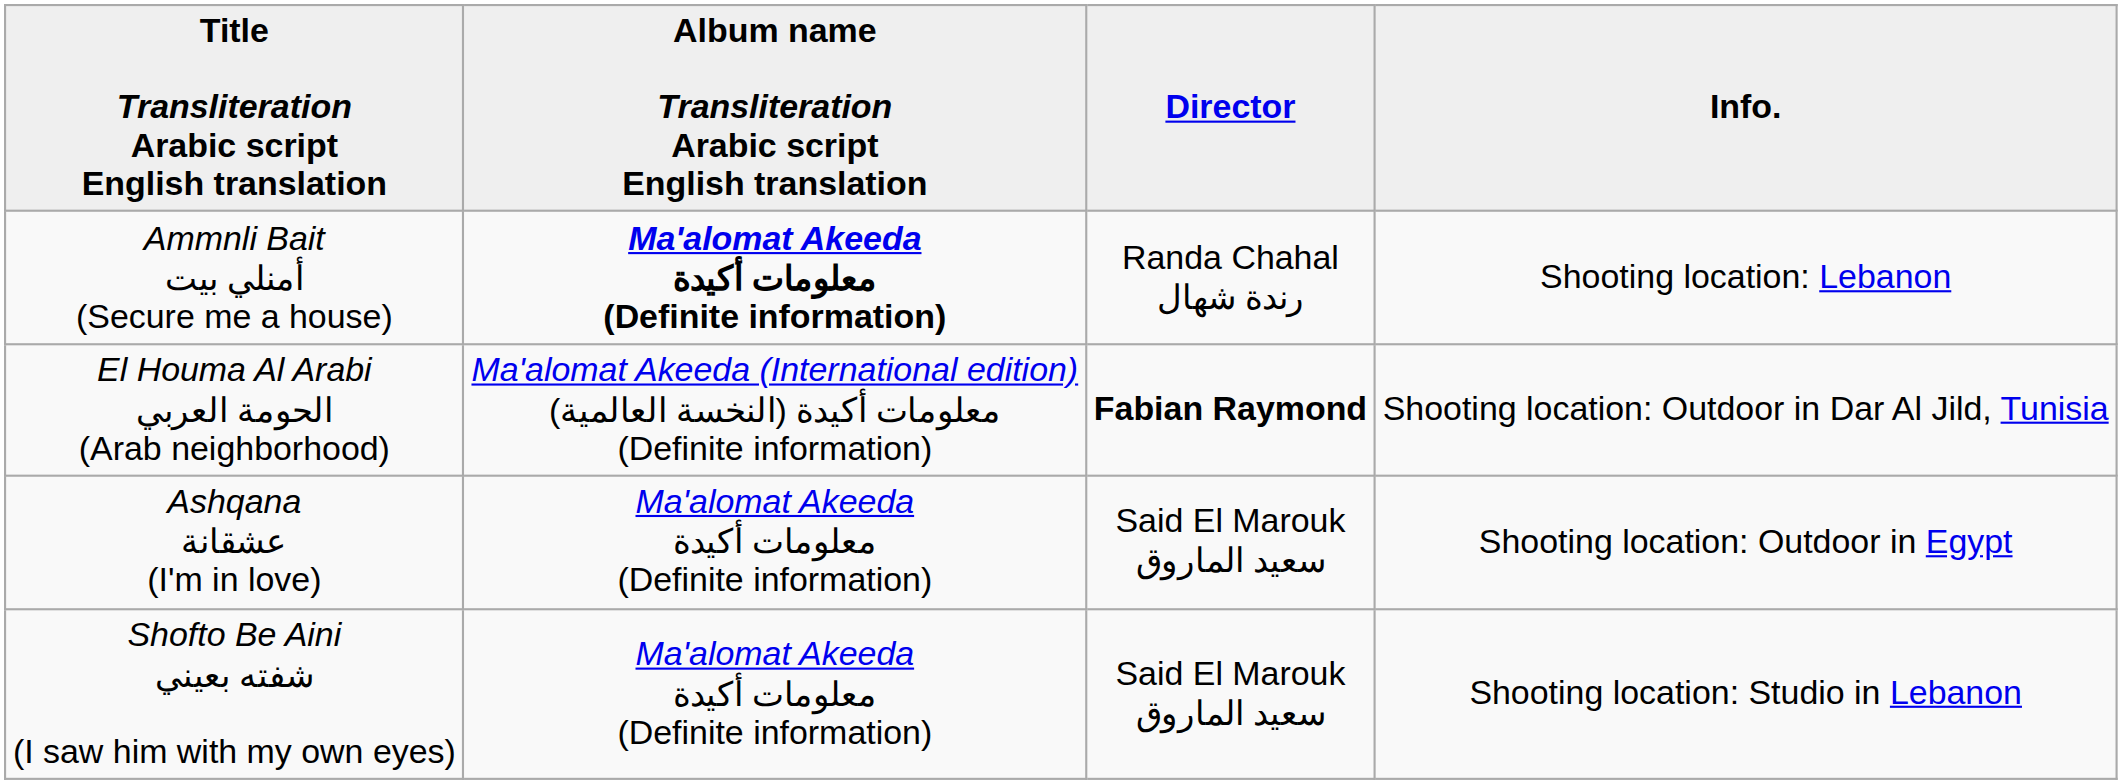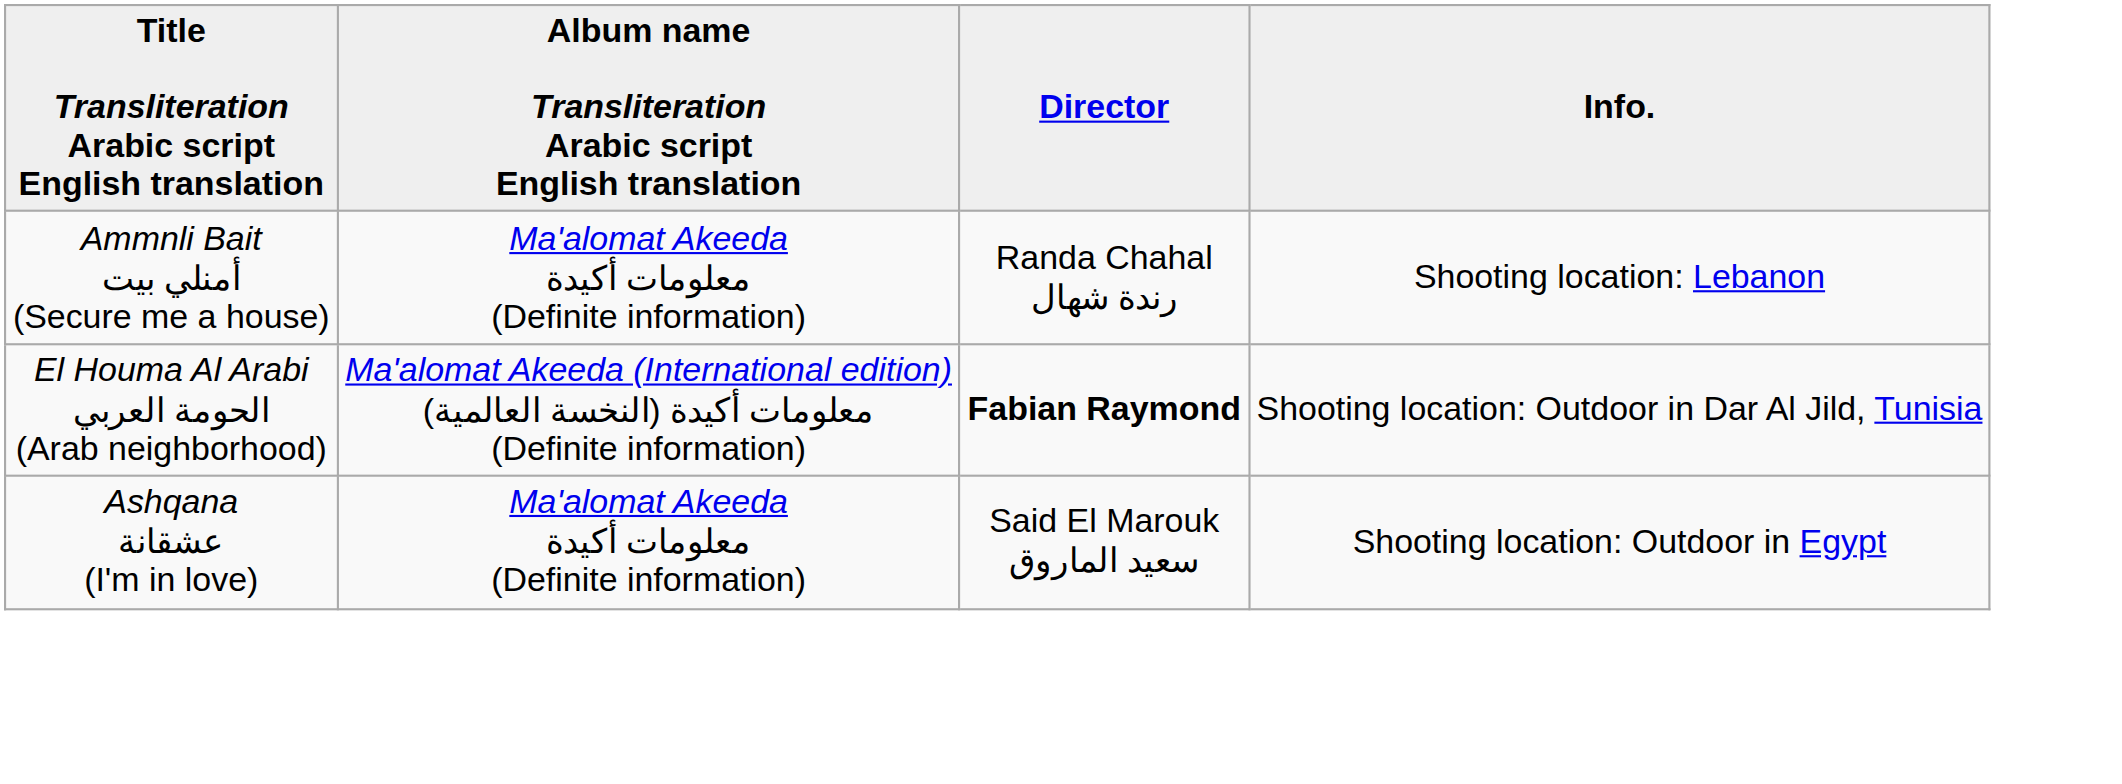 <table class="wikitable" style="text-align:center;">
 <tr>
 <th style="background:#efefef;">Title<br><br><em>Transliteration</em><br>Arabic script<br>English translation</th>
 <th style="background:#efefef;">Album name<br><br><em>Transliteration</em><br>Arabic script<br>English translation</th>
 <th style="background:#efefef;"><a href='#'>Director</a></th>
 <th style="background:#efefef;">Info.</th>
 </tr>
 <tr>
 <td><em>Ammnli Bait</em><br>أمنلي بيت<br>(Secure me a house)</td>
-<td><strong><em><a href='#'>Ma'alomat Akeeda</a></em><br>معلومات أكيدة<br>(Definite information)</strong></td>
+<td><em><a href='#'>Ma'alomat Akeeda</a></em><br>معلومات أكيدة<br>(Definite information)</td>
 <td>Randa Chahal<br>رندة شهال</td>
 <td>Shooting location: <a href='#'>Lebanon</a></td>
 </tr>
 <tr>
 <td><em>El Houma Al Arabi</em><br>الحومة العربي<br>(Arab neighborhood)</td>
 <td><em><a href='#'>Ma'alomat Akeeda (International edition)</a></em><br>معلومات أكيدة (النخسة العالمية)<br>(Definite information)</td>
 <td><strong>Fabian Raymond</strong></td>
 <td>Shooting location: Outdoor in Dar Al Jild, <a href='#'>Tunisia</a></td>
 </tr>
 <tr>
 <td><em>Ashqana</em><br>عشقانة<br>(I'm in love)</td>
 <td><em><a href='#'>Ma'alomat Akeeda</a></em><br>معلومات أكيدة<br>(Definite information)</td>
 <td>Said El Marouk<br>سعيد الماروق</td>
 <td>Shooting location: Outdoor in <a href='#'>Egypt</a></td>
 </tr>
-<tr>
-<td><em>Shofto Be Aini</em><br>شفته بعيني<br><br>(I saw him with my own eyes)</td>
-<td><em><a href='#'>Ma'alomat Akeeda</a></em><br>معلومات أكيدة<br>(Definite information)</td>
-<td>Said El Marouk<br>سعيد الماروق</td>
-<td>Shooting location: Studio in <a href='#'>Lebanon</a></td>
-</tr>
 </table>
